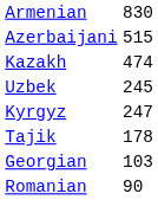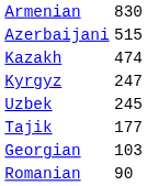 <table>
 <tr>
 <td><a href='#'>Armenian</a></td>
 <td>830</td>
 </tr>
 <tr>
 <td><a href='#'>Azerbaijani</a></td>
 <td>515</td>
 </tr>
 <tr>
 <td><a href='#'>Kazakh</a></td>
 <td>474</td>
 </tr>
 <tr>
+<td><a href='#'>Kyrgyz</a></td>
+<td>247</td>
+</tr>
+<tr>
 <td><a href='#'>Uzbek</a></td>
 <td>245</td>
 </tr>
 <tr>
-<td><a href='#'>Kyrgyz</a></td>
-<td>247</td>
-</tr>
-<tr>
 <td><a href='#'>Tajik</a></td>
-<td>178</td>
+<td>177</td>
 </tr>
 <tr>
 <td><a href='#'>Georgian</a></td>
 <td>103</td>
 </tr>
 <tr>
 <td><a href='#'>Romanian</a></td>
 <td>90</td>
 </tr>
 </table>
